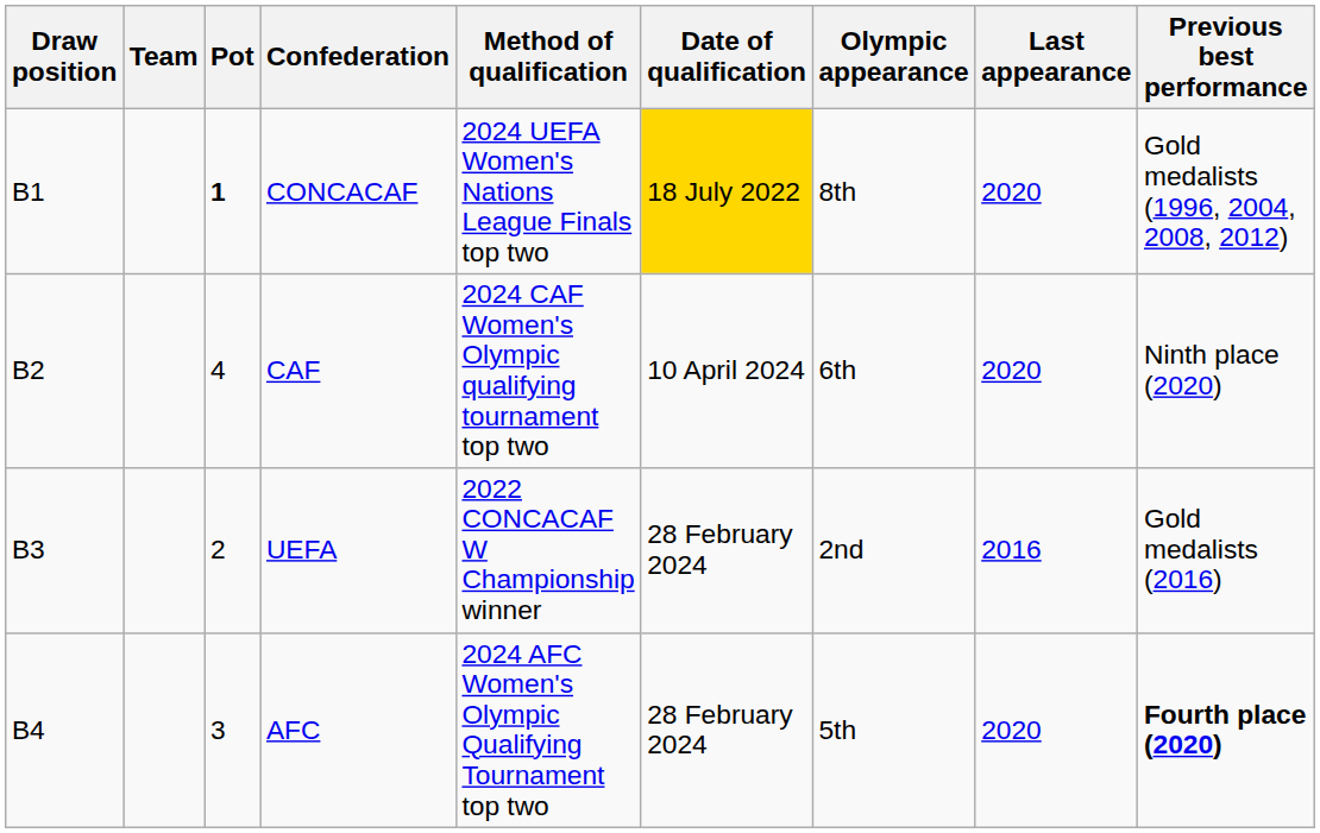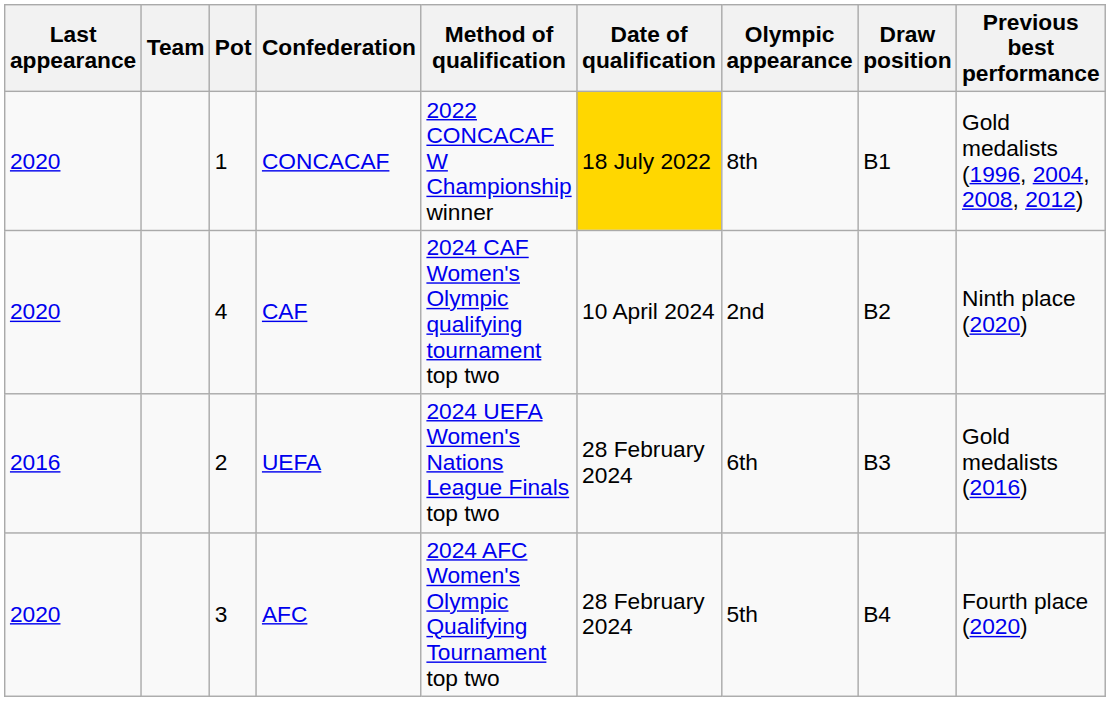 <table class="wikitable sortable">
 <tr>
-<th>Draw position</th>
+<th>Last<br>appearance</th>
 <th>Team</th>
 <th>Pot</th>
 <th>Confederation</th>
 <th>Method of<br>qualification</th>
 <th>Date of<br>qualification</th>
 <th>Olympic<br>appearance</th>
-<th>Last<br>appearance</th>
+<th>Draw position</th>
 <th>Previous best<br>performance</th>
 </tr>
 <tr>
-<td>B1</td>
+<td><a href='#'>2020</a></td>
 <td style=white-space:nowrap></td>
-<td><strong>1</strong></td>
+<td>1</td>
 <td><a href='#'>CONCACAF</a></td>
-<td><a href='#'>2024 UEFA Women's Nations League Finals</a> top two</td>
+<td><a href='#'>2022 CONCACAF W Championship</a> winner</td>
 <td style="background: gold;">18 July 2022</td>
 <td data-sort-value="8">8th</td>
-<td><a href='#'>2020</a></td>
+<td>B1</td>
 <td data-sort-value="1">Gold medalists (<a href='#'>1996</a>, <a href='#'>2004</a>, <a href='#'>2008</a>, <a href='#'>2012</a>)</td>
 </tr>
 <tr>
-<td>B2</td>
+<td><a href='#'>2020</a></td>
 <td style=white-space:nowrap></td>
 <td>4</td>
 <td><a href='#'>CAF</a></td>
 <td><a href='#'>2024 CAF Women's Olympic qualifying tournament</a> top two</td>
 <td>10 April 2024</td>
-<td data-sort-value="6">6th</td>
-<td><a href='#'>2020</a></td>
+<td data-sort-value="2">2nd</td>
+<td>B2</td>
 <td data-sort-value="9">Ninth place (<a href='#'>2020</a>)</td>
 </tr>
 <tr>
-<td>B3</td>
+<td><a href='#'>2016</a></td>
 <td style=white-space:nowrap></td>
 <td>2</td>
 <td><a href='#'>UEFA</a></td>
-<td><a href='#'>2022 CONCACAF W Championship</a> winner</td>
+<td><a href='#'>2024 UEFA Women's Nations League Finals</a> top two</td>
 <td>28 February 2024</td>
-<td data-sort-value="2">2nd</td>
-<td><a href='#'>2016</a></td>
+<td data-sort-value="6">6th</td>
+<td>B3</td>
 <td data-sort-value="1">Gold medalists (<a href='#'>2016</a>)</td>
 </tr>
 <tr>
-<td>B4</td>
+<td><a href='#'>2020</a></td>
 <td style=white-space:nowrap></td>
 <td>3</td>
 <td><a href='#'>AFC</a></td>
 <td><a href='#'>2024 AFC Women's Olympic Qualifying Tournament</a> top two</td>
 <td>28 February 2024</td>
 <td data-sort-value="5">5th</td>
-<td><a href='#'>2020</a></td>
-<td data-sort-value="4"><strong>Fourth place (<a href='#'>2020</a>)</strong></td>
+<td>B4</td>
+<td data-sort-value="4">Fourth place (<a href='#'>2020</a>)</td>
 </tr>
 </table>
